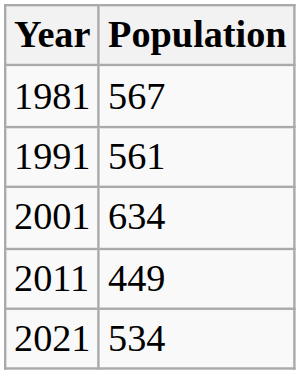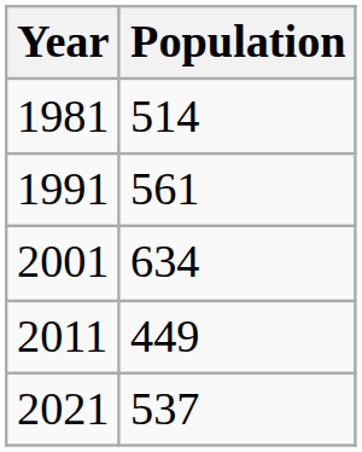 <table class="wikitable">
 <tr>
 <th>Year</th>
 <th>Population</th>
 </tr>
 <tr>
 <td>1981</td>
-<td>567</td>
+<td>514</td>
 </tr>
 <tr>
 <td>1991</td>
 <td>561</td>
 </tr>
 <tr>
 <td>2001</td>
 <td>634</td>
 </tr>
 <tr>
 <td>2011</td>
 <td>449</td>
 </tr>
 <tr>
 <td>2021</td>
-<td>534</td>
+<td>537</td>
 </tr>
 </table>
